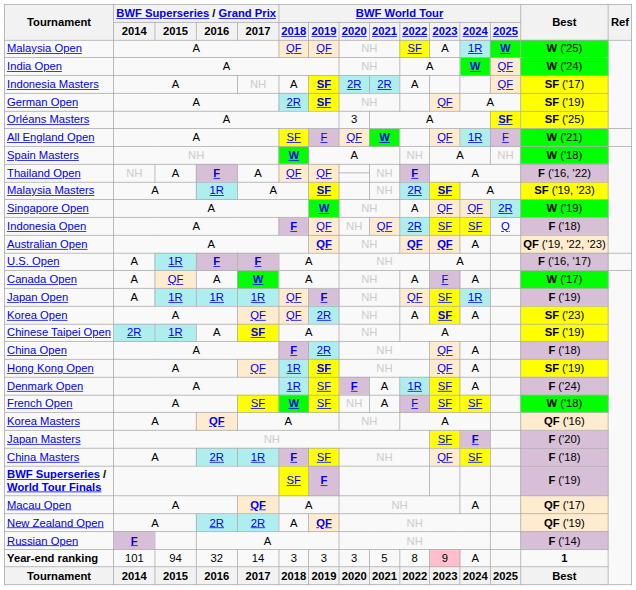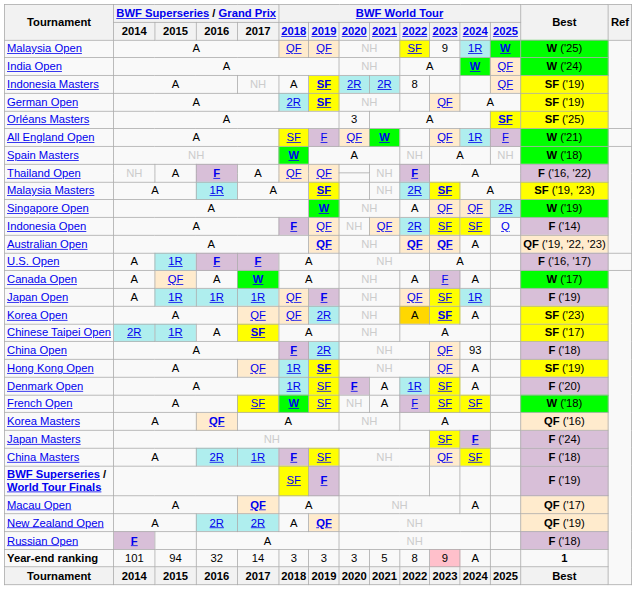 <table class="wikitable" style="font-size: 90%; text-align:center">
 <tr>
 <th rowspan="2">Tournament</th>
 <th colspan="4"><a href='#'>BWF Superseries</a> / <a href='#'>Grand Prix</a></th>
 <th colspan="8"><a href='#'>BWF World Tour</a></th>
 <th rowspan="2">Best</th>
 <th rowspan="2">Ref</th>
 </tr>
 <tr>
 <th>2014</th>
 <th>2015</th>
 <th>2016</th>
 <th>2017</th>
 <th><a href='#'>2018</a></th>
 <th><a href='#'>2019</a></th>
 <th><a href='#'>2020</a></th>
 <th><a href='#'>2021</a></th>
 <th><a href='#'>2022</a></th>
 <th><a href='#'>2023</a></th>
 <th><a href='#'>2024</a></th>
 <th><a href='#'>2025</a></th>
 </tr>
 <tr>
 <td align=left><a href='#'>Malaysia Open</a></td>
 <td colspan="4">A</td>
 <td bgcolor=FFEBCD><a href='#'>QF</a></td>
 <td bgcolor=FFEBCD><a href='#'>QF</a></td>
 <td colspan="2" style=color:#ccc>NH</td>
 <td bgcolor=FFFF00><a href='#'>SF</a></td>
-<td>A</td>
+<td>9</td>
 <td bgcolor=AFEEEE><a href='#'>1R</a></td>
 <td bgcolor=00FF00><strong><a href='#'>W</a></strong></td>
 <td bgcolor="00FF00"><strong>W</strong> ('25)</td>
 </tr>
 <tr>
 <td align=left><a href='#'>India Open</a></td>
 <td colspan="6">A</td>
 <td colspan="2" style=color:#ccc>NH</td>
 <td colspan="2">A</td>
 <td bgcolor=00FF00><strong><a href='#'>W</a></strong></td>
 <td bgcolor=FFEBCD><a href='#'>QF</a></td>
 <td bgcolor="00FF00"><strong>W</strong> ('24)</td>
 </tr>
 <tr>
 <td align=left><a href='#'>Indonesia Masters</a></td>
 <td colspan="3">A</td>
 <td style=color:#ccc>NH</td>
 <td>A</td>
 <td bgcolor=FFFF00><a href='#'><strong>SF</strong></a></td>
 <td bgcolor=AFEEEE><a href='#'>2R</a></td>
 <td bgcolor=AFEEEE><a href='#'>2R</a></td>
-<td>A</td>
+<td>8</td>
 <td><a href='#'></a></td>
 <td><a href='#'></a></td>
 <td bgcolor=FFEBCD><a href='#'>QF</a></td>
-<td bgcolor="FFFF00"><strong>SF</strong> ('17)</td>
+<td bgcolor="FFFF00"><strong>SF</strong> ('19)</td>
 </tr>
 <tr>
 <td align=left><a href='#'>German Open</a></td>
 <td colspan="4">A</td>
 <td bgcolor=AFEEEE><a href='#'>2R</a></td>
 <td bgcolor=FFFF00><a href='#'><strong>SF</strong></a></td>
 <td colspan="2" style=color:#ccc>NH</td>
 <td><a href='#'></a></td>
 <td bgcolor=FFEBCD><a href='#'>QF</a></td>
 <td colspan="2">A</td>
 <td bgcolor="FFFF00"><strong>SF</strong> ('19)</td>
 </tr>
 <tr>
 <td align=left><a href='#'>Orléans Masters</a></td>
 <td colspan="6">A</td>
 <td>3</td>
 <td colspan="4">A</td>
 <td bgcolor=FFFF00><a href='#'><strong>SF</strong></a></td>
 <td bgcolor=FFFF00><strong>SF</strong> ('25)</td>
 </tr>
 <tr>
 <td align=left><a href='#'>All England Open</a></td>
 <td colspan="4">A</td>
 <td bgcolor=FFFF00><a href='#'>SF</a></td>
 <td bgcolor=D8BFD8><a href='#'>F</a></td>
 <td bgcolor=FFEBCD><a href='#'>QF</a></td>
 <td bgcolor=00FF00><a href='#'><strong>W</strong></a></td>
 <td><a href='#'></a></td>
 <td bgcolor=FFEBCD><a href='#'>QF</a></td>
 <td bgcolor=AFEEEE><a href='#'>1R</a></td>
 <td bgcolor=D8BFD8><a href='#'>F</a></td>
 <td bgcolor="00FF00"><strong>W</strong> ('21)</td>
 <td></td>
 </tr>
 <tr>
 <td align=left><a href='#'>Spain Masters</a></td>
 <td colspan="4" style=color:#ccc>NH</td>
 <td bgcolor=00FF00><a href='#'><strong>W</strong></a></td>
 <td colspan="3">A</td>
 <td style=color:#ccc>NH</td>
 <td colspan="2">A</td>
 <td style=color:#ccc>NH</td>
 <td bgcolor="00FF00"><strong>W</strong> ('18)</td>
 </tr>
 <tr>
 <td rowspan="2" align=left><a href='#'>Thailand Open</a></td>
 <td rowspan="2" style=color:#ccc>NH</td>
 <td rowspan="2">A</td>
 <td rowspan="2" bgcolor=D8BFD8><strong><a href='#'>F</a></strong></td>
 <td rowspan="2">A</td>
 <td rowspan="2" bgcolor=FFEBCD><a href='#'>QF</a></td>
 <td rowspan="2" bgcolor=FFEBCD><a href='#'>QF</a></td>
 <td><a href='#'></a></td>
 <td rowspan="2" style=color:#ccc>NH</td>
 <td rowspan="2" bgcolor=D8BFD8><strong><a href='#'>F</a></strong></td>
 <td rowspan="2" colspan="3">A</td>
 <td rowspan="2" bgcolor="D8BFD8"><strong>F</strong> ('16, '22)</td>
 </tr>
 <tr>
 <td><a href='#'></a></td>
 </tr>
 <tr>
 <td align=left><a href='#'>Malaysia Masters</a></td>
 <td colspan="2">A</td>
 <td bgcolor=AFEEEE><a href='#'>1R</a></td>
 <td colspan="2">A</td>
 <td bgcolor=FFFF00><a href='#'><strong>SF</strong></a></td>
 <td><a href='#'></a></td>
 <td style=color:#ccc>NH</td>
 <td bgcolor=AFEEEE><a href='#'>2R</a></td>
 <td bgcolor=FFFF00><a href='#'><strong>SF</strong></a></td>
 <td colspan="2">A</td>
 <td bgcolor="FFFF00"><strong>SF</strong> ('19, '23)</td>
 </tr>
 <tr>
 <td align=left><a href='#'>Singapore Open</a></td>
 <td colspan="5">A</td>
 <td bgcolor=00FF00><a href='#'><strong>W</strong></a></td>
 <td colspan="2" style=color:#ccc>NH</td>
 <td>A</td>
 <td bgcolor=FFEBCD><a href='#'>QF</a></td>
 <td bgcolor=FFEBCD><a href='#'>QF</a></td>
 <td bgcolor=AFEEEE><a href='#'>2R</a></td>
 <td bgcolor="00FF00"><strong>W</strong> ('19)</td>
 </tr>
 <tr>
 <td align=left><a href='#'>Indonesia Open</a></td>
 <td colspan="4">A</td>
 <td bgcolor=D8BFD8><a href='#'><strong>F</strong></a></td>
 <td bgcolor=FFEBCD><a href='#'>QF</a></td>
 <td style=color:#ccc>NH</td>
 <td bgcolor=FFEBCD><a href='#'>QF</a></td>
 <td bgcolor=AFEEEE><a href='#'>2R</a></td>
 <td bgcolor=FFFF00><a href='#'>SF</a></td>
 <td bgcolor=FFFF00><a href='#'>SF</a></td>
 <td><a href='#'>Q</a></td>
-<td bgcolor="D8BFD8"><strong>F</strong> ('18)</td>
+<td bgcolor="D8BFD8"><strong>F</strong> ('14)</td>
 </tr>
 <tr>
 <td align=left><a href='#'>Australian Open</a></td>
 <td colspan="5">A</td>
 <td bgcolor=FFEBCD><strong><a href='#'>QF</a></strong></td>
 <td colspan="2" style=color:#ccc>NH</td>
 <td bgcolor=FFEBCD><strong><a href='#'>QF</a></strong></td>
 <td bgcolor=FFEBCD><strong><a href='#'>QF</a></strong></td>
 <td>A</td>
 <td></td>
 <td bgcolor="FFEBCD"><strong>QF</strong> ('19, '22, '23)</td>
 </tr>
 <tr>
 <td align=left><a href='#'>U.S. Open</a></td>
 <td>A</td>
 <td bgcolor=AFEEEE><a href='#'>1R</a></td>
 <td bgcolor=D8BFD8><a href='#'><strong>F</strong></a></td>
 <td bgcolor=D8BFD8><a href='#'><strong>F</strong></a></td>
 <td colspan="2">A</td>
 <td colspan="3" style=color:#ccc>NH</td>
 <td colspan="2">A</td>
 <td></td>
 <td bgcolor="D8BFD8"><strong>F</strong> ('16, '17)</td>
 <td></td>
 </tr>
 <tr>
 <td align=left><a href='#'>Canada Open</a></td>
 <td>A</td>
 <td bgcolor=FFEBCD><a href='#'>QF</a></td>
 <td>A</td>
 <td bgcolor=00FF00><a href='#'><strong>W</strong></a></td>
 <td colspan="2">A</td>
 <td colspan="2" style=color:#ccc>NH</td>
 <td>A</td>
 <td bgcolor=D8BFD8><a href='#'>F</a></td>
 <td>A</td>
 <td></td>
 <td bgcolor="00FF00"><strong>W</strong> ('17)</td>
 </tr>
 <tr>
 <td align=left><a href='#'>Japan Open</a></td>
 <td>A</td>
 <td bgcolor=AFEEEE><a href='#'>1R</a></td>
 <td bgcolor=AFEEEE><a href='#'>1R</a></td>
 <td bgcolor=AFEEEE><a href='#'>1R</a></td>
 <td bgcolor=FFEBCD><a href='#'>QF</a></td>
 <td bgcolor=D8BFD8><a href='#'><strong>F</strong></a></td>
 <td colspan="2" style=color:#ccc>NH</td>
 <td bgcolor=FFEBCD><a href='#'>QF</a></td>
 <td bgcolor=FFFF00><a href='#'>SF</a></td>
 <td bgcolor=AFEEEE><a href='#'>1R</a></td>
 <td></td>
 <td bgcolor="D8BFD8"><strong>F</strong> ('19)</td>
 </tr>
 <tr>
 <td align=left><a href='#'>Korea Open</a></td>
 <td colspan="3">A</td>
 <td bgcolor=FFEBCD><a href='#'>QF</a></td>
 <td bgcolor=FFEBCD><a href='#'>QF</a></td>
 <td bgcolor=AFEEEE><a href='#'>2R</a></td>
 <td colspan="2" style=color:#ccc>NH</td>
-<td>A</td>
+<td style="background: gold;">A</td>
 <td bgcolor=FFFF00><strong><a href='#'>SF</a></strong></td>
 <td>A</td>
 <td></td>
 <td bgcolor="FFFF00"><strong>SF</strong> ('23)</td>
 </tr>
 <tr>
 <td align=left><a href='#'>Chinese Taipei Open</a></td>
 <td bgcolor=AFEEEE><a href='#'>2R</a></td>
 <td bgcolor=AFEEEE><a href='#'>1R</a></td>
 <td>A</td>
 <td bgcolor=FFFF00><a href='#'><strong>SF</strong></a></td>
 <td colspan="2">A</td>
 <td colspan="2" style=color:#ccc>NH</td>
 <td colspan="3">A</td>
 <td></td>
-<td bgcolor="FFFF00"><strong>SF</strong> ('19)</td>
+<td bgcolor="FFFF00"><strong>SF</strong> ('17)</td>
 </tr>
 <tr>
 <td align=left><a href='#'>China Open</a></td>
 <td colspan="4">A</td>
 <td bgcolor=D8BFD8><a href='#'><strong>F</strong></a></td>
 <td bgcolor=AFEEEE><a href='#'>2R</a></td>
 <td colspan="3" style=color:#ccc>NH</td>
 <td bgcolor=FFEBCD><a href='#'>QF</a></td>
-<td>A</td>
+<td>93</td>
 <td></td>
 <td bgcolor="D8BFD8"><strong>F</strong> ('18)</td>
 </tr>
 <tr>
 <td align=left><a href='#'>Hong Kong Open</a></td>
 <td colspan="3">A</td>
 <td bgcolor=FFEBCD><a href='#'>QF</a></td>
 <td bgcolor=AFEEEE><a href='#'>1R</a></td>
 <td bgcolor=FFFF00><a href='#'><strong>SF</strong></a></td>
 <td colspan="3" style=color:#ccc>NH</td>
 <td bgcolor=FFEBCD><a href='#'>QF</a></td>
 <td>A</td>
 <td></td>
 <td bgcolor="FFFF00"><strong>SF</strong> ('19)</td>
 </tr>
 <tr>
 <td align=left><a href='#'>Denmark Open</a></td>
 <td colspan="4">A</td>
 <td bgcolor=AFEEEE><a href='#'>1R</a></td>
 <td bgcolor=FFFF00><a href='#'>SF</a></td>
 <td bgcolor=D8BFD8><a href='#'><strong>F</strong></a></td>
 <td>A</td>
 <td bgcolor=AFEEEE><a href='#'>1R</a></td>
 <td bgcolor=FFFF00><a href='#'>SF</a></td>
 <td>A</td>
 <td></td>
-<td bgcolor="D8BFD8"><strong>F</strong> ('24)</td>
+<td bgcolor="D8BFD8"><strong>F</strong> ('20)</td>
 </tr>
 <tr>
 <td align=left><a href='#'>French Open</a></td>
 <td colspan="3">A</td>
 <td bgcolor=FFFF00><a href='#'>SF</a></td>
 <td bgcolor=00FF00><a href='#'><strong>W</strong></a></td>
 <td bgcolor=FFFF00><a href='#'>SF</a></td>
 <td style=color:#ccc>NH</td>
 <td>A</td>
 <td bgcolor=D8BFD8><a href='#'>F</a></td>
 <td bgcolor=FFFF00><a href='#'>SF</a></td>
 <td bgcolor=FFFF00><a href='#'>SF</a></td>
 <td></td>
 <td bgcolor="00FF00"><strong>W</strong> ('18)</td>
 </tr>
 <tr>
 <td align=left><a href='#'>Korea Masters</a></td>
 <td colspan="2">A</td>
 <td bgcolor=FFEBCD><a href='#'><strong>QF</strong></a></td>
 <td colspan="3">A</td>
 <td colspan="2" style=color:#ccc>NH</td>
 <td colspan="3">A</td>
 <td></td>
 <td bgcolor="FFEBCD"><strong>QF</strong> ('16)</td>
 </tr>
 <tr>
 <td align=left><a href='#'>Japan Masters</a></td>
 <td colspan="9" style=color:#ccc>NH</td>
 <td bgcolor=FFFF00><a href='#'>SF</a></td>
 <td bgcolor=D8BFD8><a href='#'><strong>F</strong></a></td>
 <td></td>
-<td bgcolor="D8BFD8"><strong>F</strong> ('20)</td>
+<td bgcolor="D8BFD8"><strong>F</strong> ('24)</td>
 </tr>
 <tr>
 <td align=left><a href='#'>China Masters</a></td>
 <td colspan="2">A</td>
 <td bgcolor=AFEEEE><a href='#'>2R</a></td>
 <td bgcolor=AFEEEE><a href='#'>1R</a></td>
 <td bgcolor=D8BFD8><a href='#'><strong>F</strong></a></td>
 <td bgcolor=FFFF00><a href='#'>SF</a></td>
 <td colspan="3" style=color:#ccc>NH</td>
 <td bgcolor=FFEBCD><a href='#'>QF</a></td>
 <td bgcolor=FFFF00><a href='#'>SF</a></td>
 <td></td>
 <td bgcolor="D8BFD8"><strong>F</strong> ('18)</td>
 </tr>
 <tr>
 <td align=left><strong><a href='#'>BWF Superseries</a> /<br> <a href='#'>World Tour Finals</a></strong></td>
 <td colspan="4"></td>
 <td bgcolor=FFFF00><a href='#'>SF</a></td>
 <td bgcolor=D8BFD8><a href='#'><strong>F</strong></a></td>
 <td colspan="3"></td>
 <td><a href='#'></a></td>
 <td></td>
 <td></td>
 <td bgcolor="D8BFD8"><strong>F</strong> ('19)</td>
 </tr>
 <tr>
 <td align=left><a href='#'>Macau Open</a></td>
 <td colspan="3">A</td>
 <td bgcolor=FFEBCD><a href='#'><strong>QF</strong></a></td>
 <td colspan="2">A</td>
 <td colspan="4" style=color:#ccc>NH</td>
 <td>A</td>
 <td></td>
 <td bgcolor="FFEBCD"><strong>QF</strong> ('17)</td>
 </tr>
 <tr>
 <td align=left><a href='#'>New Zealand Open</a></td>
 <td colspan="2">A</td>
 <td bgcolor=AFEEEE><a href='#'>2R</a></td>
 <td bgcolor=AFEEEE><a href='#'>2R</a></td>
 <td>A</td>
 <td bgcolor=FFEBCD><a href='#'><strong>QF</strong></a></td>
 <td colspan="5" style=color:#ccc>NH</td>
 <td></td>
 <td bgcolor="FFEBCD"><strong>QF</strong> ('19)</td>
 </tr>
 <tr>
 <td align=left><a href='#'>Russian Open</a></td>
 <td bgcolor=D8BFD8><a href='#'><strong>F</strong></a></td>
 <td><a href='#'></a></td>
 <td colspan="4">A</td>
 <td colspan="5" style=color:#ccc>NH</td>
 <td></td>
-<td bgcolor="D8BFD8"><strong>F</strong> ('14)</td>
+<td bgcolor="D8BFD8"><strong>F</strong> ('18)</td>
 </tr>
 <tr>
 <td align=left><strong>Year-end ranking</strong></td>
 <td>101</td>
 <td>94</td>
 <td>32</td>
 <td>14</td>
 <td>3</td>
 <td>3</td>
 <td>3</td>
 <td>5</td>
 <td>8</td>
 <td style="background: pink;">9</td>
 <td>A</td>
 <td></td>
 <td><strong>1</strong></td>
 </tr>
 <tr>
 <th>Tournament</th>
 <th>2014</th>
 <th>2015</th>
 <th>2016</th>
 <th>2017</th>
 <th>2018</th>
 <th>2019</th>
 <th>2020</th>
 <th>2021</th>
 <th>2022</th>
 <th>2023</th>
 <th>2024</th>
 <th>2025</th>
 <th>Best</th>
 </tr>
 </table>
